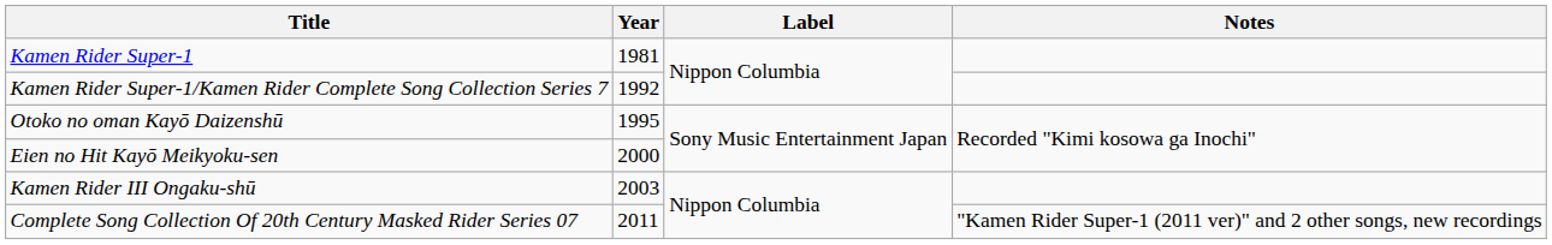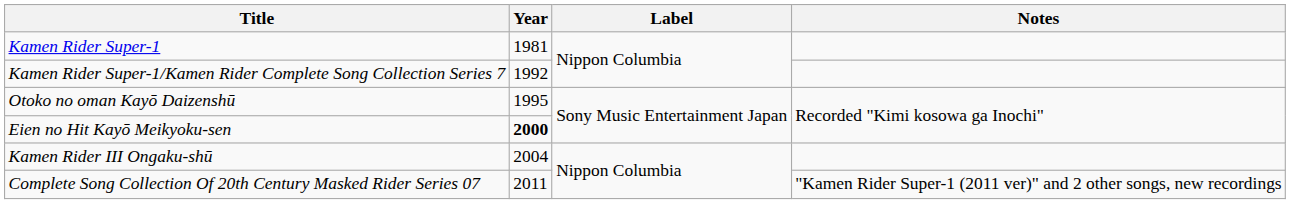 <table class="wikitable">
 <tr>
 <th>Title</th>
 <th>Year</th>
 <th>Label</th>
 <th>Notes</th>
 </tr>
 <tr>
 <td><em><a href='#'>Kamen Rider Super-1</a></em></td>
 <td>1981</td>
 <td rowspan="2">Nippon Columbia</td>
 <td></td>
 </tr>
 <tr>
 <td><em>Kamen Rider Super-1/Kamen Rider Complete Song Collection Series 7</em></td>
 <td>1992</td>
 <td></td>
 </tr>
 <tr>
 <td><em>Otoko no oman Kayō Daizenshū</em></td>
 <td>1995</td>
 <td rowspan="2">Sony Music Entertainment Japan</td>
 <td rowspan="2">Recorded "Kimi kosowa ga Inochi"</td>
 </tr>
 <tr>
 <td><em>Eien no Hit Kayō Meikyoku-sen</em></td>
-<td>2000</td>
+<td><strong>2000</strong></td>
 </tr>
 <tr>
 <td><em>Kamen Rider III Ongaku-shū</em></td>
-<td>2003</td>
+<td>2004</td>
 <td rowspan="2">Nippon Columbia</td>
 <td></td>
 </tr>
 <tr>
 <td><em>Complete Song Collection Of 20th Century Masked Rider Series 07</em></td>
 <td>2011</td>
 <td>"Kamen Rider Super-1 (2011 ver)" and 2 other songs, new recordings</td>
 </tr>
 </table>
